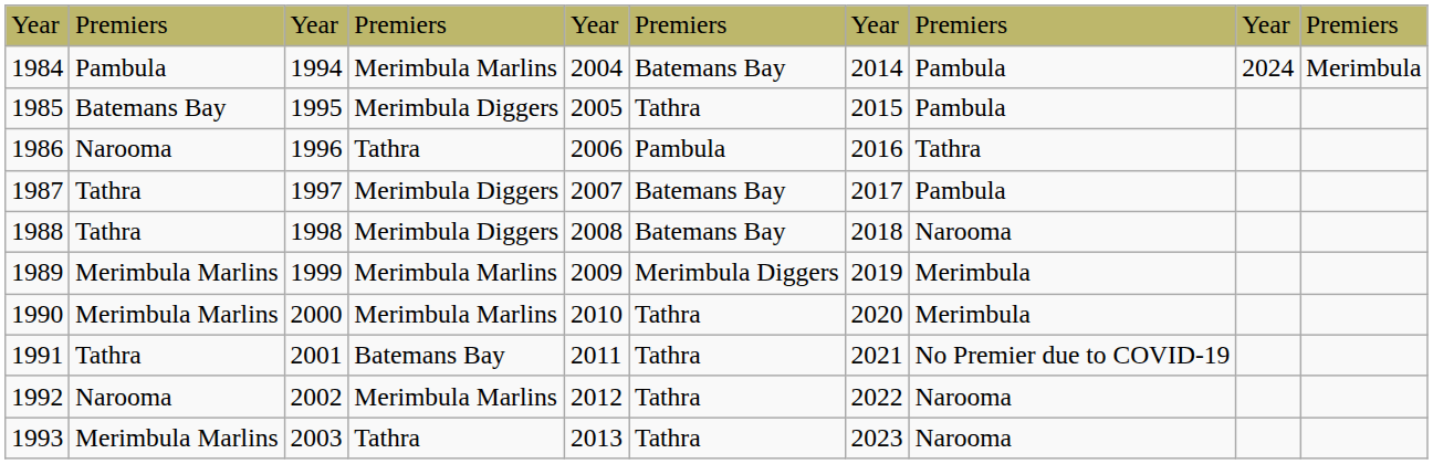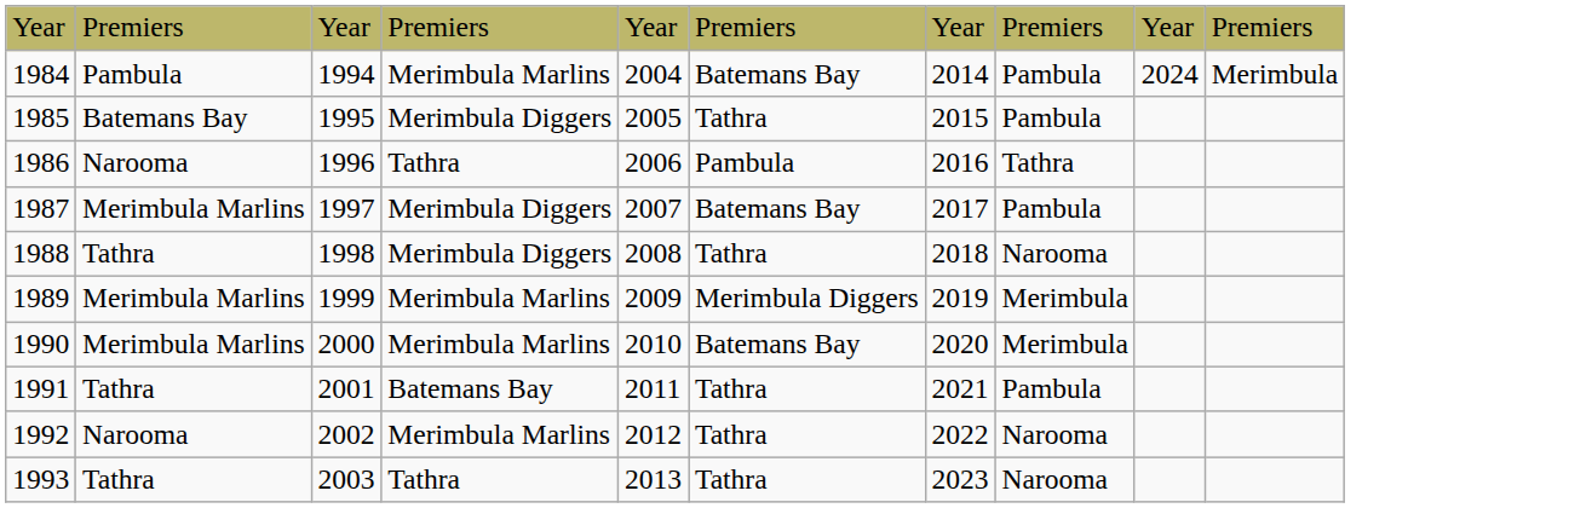 <table class="wikitable">
 <tr bgcolor=#bdb76b>
 <td>Year</td>
 <td>Premiers</td>
 <td>Year</td>
 <td>Premiers</td>
 <td>Year</td>
 <td>Premiers</td>
 <td>Year</td>
 <td>Premiers</td>
 <td>Year</td>
 <td>Premiers</td>
 </tr>
 <tr>
 <td>1984</td>
 <td>Pambula</td>
 <td>1994</td>
 <td>Merimbula Marlins</td>
 <td>2004</td>
 <td>Batemans Bay</td>
 <td>2014</td>
 <td>Pambula</td>
 <td>2024</td>
 <td>Merimbula</td>
 </tr>
 <tr>
 <td>1985</td>
 <td>Batemans Bay</td>
 <td>1995</td>
 <td>Merimbula Diggers</td>
 <td>2005</td>
 <td>Tathra</td>
 <td>2015</td>
 <td>Pambula</td>
 <td></td>
 <td></td>
 </tr>
 <tr>
 <td>1986</td>
 <td>Narooma</td>
 <td>1996</td>
 <td>Tathra</td>
 <td>2006</td>
 <td>Pambula</td>
 <td>2016</td>
 <td>Tathra</td>
 <td></td>
 <td></td>
 </tr>
 <tr>
 <td>1987</td>
-<td>Tathra</td>
+<td>Merimbula Marlins</td>
 <td>1997</td>
 <td>Merimbula Diggers</td>
 <td>2007</td>
 <td>Batemans Bay</td>
 <td>2017</td>
 <td>Pambula</td>
 <td></td>
 <td></td>
 </tr>
 <tr>
 <td>1988</td>
 <td>Tathra</td>
 <td>1998</td>
 <td>Merimbula Diggers</td>
 <td>2008</td>
-<td>Batemans Bay</td>
+<td>Tathra</td>
 <td>2018</td>
 <td>Narooma</td>
 <td></td>
 <td></td>
 </tr>
 <tr>
 <td>1989</td>
 <td>Merimbula Marlins</td>
 <td>1999</td>
 <td>Merimbula Marlins</td>
 <td>2009</td>
 <td>Merimbula Diggers</td>
 <td>2019</td>
 <td>Merimbula</td>
 <td></td>
 <td></td>
 </tr>
 <tr>
 <td>1990</td>
 <td>Merimbula Marlins</td>
 <td>2000</td>
 <td>Merimbula Marlins</td>
 <td>2010</td>
-<td>Tathra</td>
+<td>Batemans Bay</td>
 <td>2020</td>
 <td>Merimbula</td>
 <td></td>
 <td></td>
 </tr>
 <tr>
 <td>1991</td>
 <td>Tathra</td>
 <td>2001</td>
 <td>Batemans Bay</td>
 <td>2011</td>
 <td>Tathra</td>
 <td>2021</td>
-<td>No Premier due to COVID-19</td>
+<td>Pambula</td>
 <td></td>
 <td></td>
 </tr>
 <tr>
 <td>1992</td>
 <td>Narooma</td>
 <td>2002</td>
 <td>Merimbula Marlins</td>
 <td>2012</td>
 <td>Tathra</td>
 <td>2022</td>
 <td>Narooma</td>
 <td></td>
 <td></td>
 </tr>
 <tr>
 <td>1993</td>
-<td>Merimbula Marlins</td>
+<td>Tathra</td>
 <td>2003</td>
 <td>Tathra</td>
 <td>2013</td>
 <td>Tathra</td>
 <td>2023</td>
 <td>Narooma</td>
 <td></td>
 <td></td>
 </tr>
 </table>
